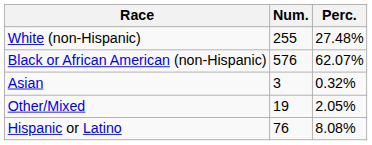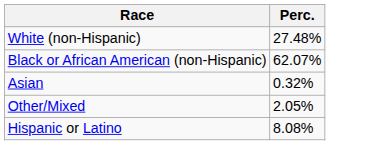 <table class="wikitable">
 <tr>
 <th>Race</th>
-<th>Num.</th>
 <th>Perc.</th>
 </tr>
 <tr>
 <td><a href='#'>White</a> (non-Hispanic)</td>
-<td>255</td>
 <td>27.48%</td>
 </tr>
 <tr>
 <td><a href='#'>Black or African American</a> (non-Hispanic)</td>
-<td>576</td>
 <td>62.07%</td>
 </tr>
 <tr>
 <td><a href='#'>Asian</a></td>
-<td>3</td>
 <td>0.32%</td>
 </tr>
 <tr>
 <td><a href='#'>Other/Mixed</a></td>
-<td>19</td>
 <td>2.05%</td>
 </tr>
 <tr>
 <td><a href='#'>Hispanic</a> or <a href='#'>Latino</a></td>
-<td>76</td>
 <td>8.08%</td>
 </tr>
 </table>
